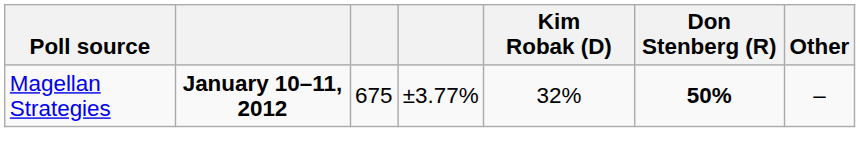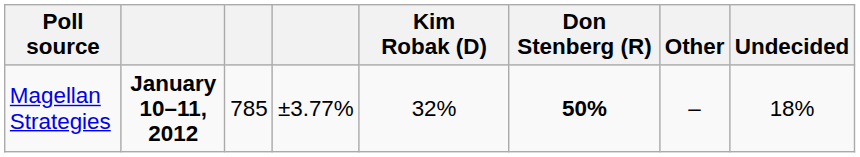 <table class="wikitable" style="text-align:center">
 <tr valign=bottom>
 <th>Poll source</th>
 <th></th>
 <th></th>
 <th></th>
 <th style="width:100px;">Kim<br>Robak (D)</th>
 <th style="width:100px;">Don<br>Stenberg (R)</th>
 <th>Other</th>
+<th>Undecided</th>
 </tr>
 <tr>
 <td align=left><a href='#'>Magellan Strategies</a></td>
 <td><strong>January 10–11, 2012</strong></td>
-<td>675</td>
+<td>785</td>
 <td>±3.77%</td>
 <td>32%</td>
 <td><strong>50%</strong></td>
 <td>–</td>
+<td>18%</td>
 </tr>
 </table>
